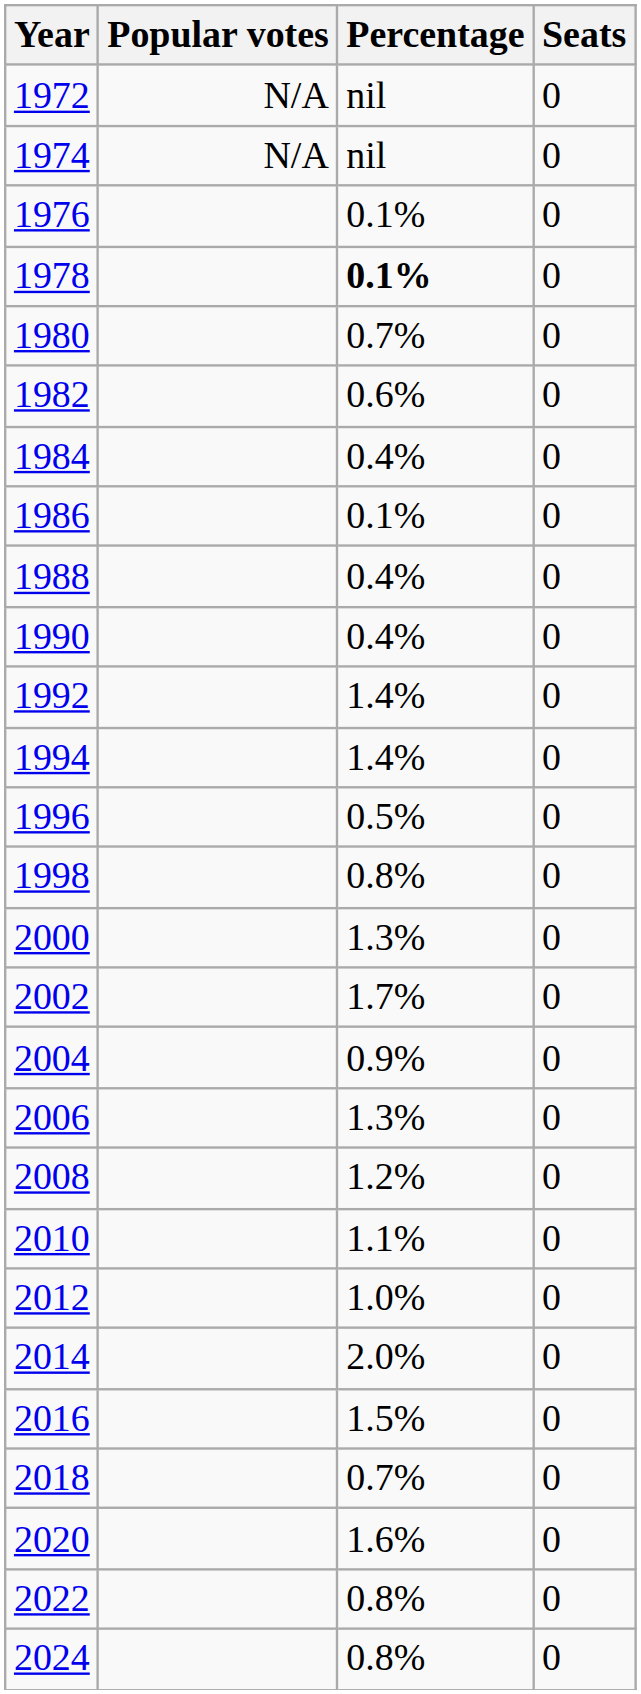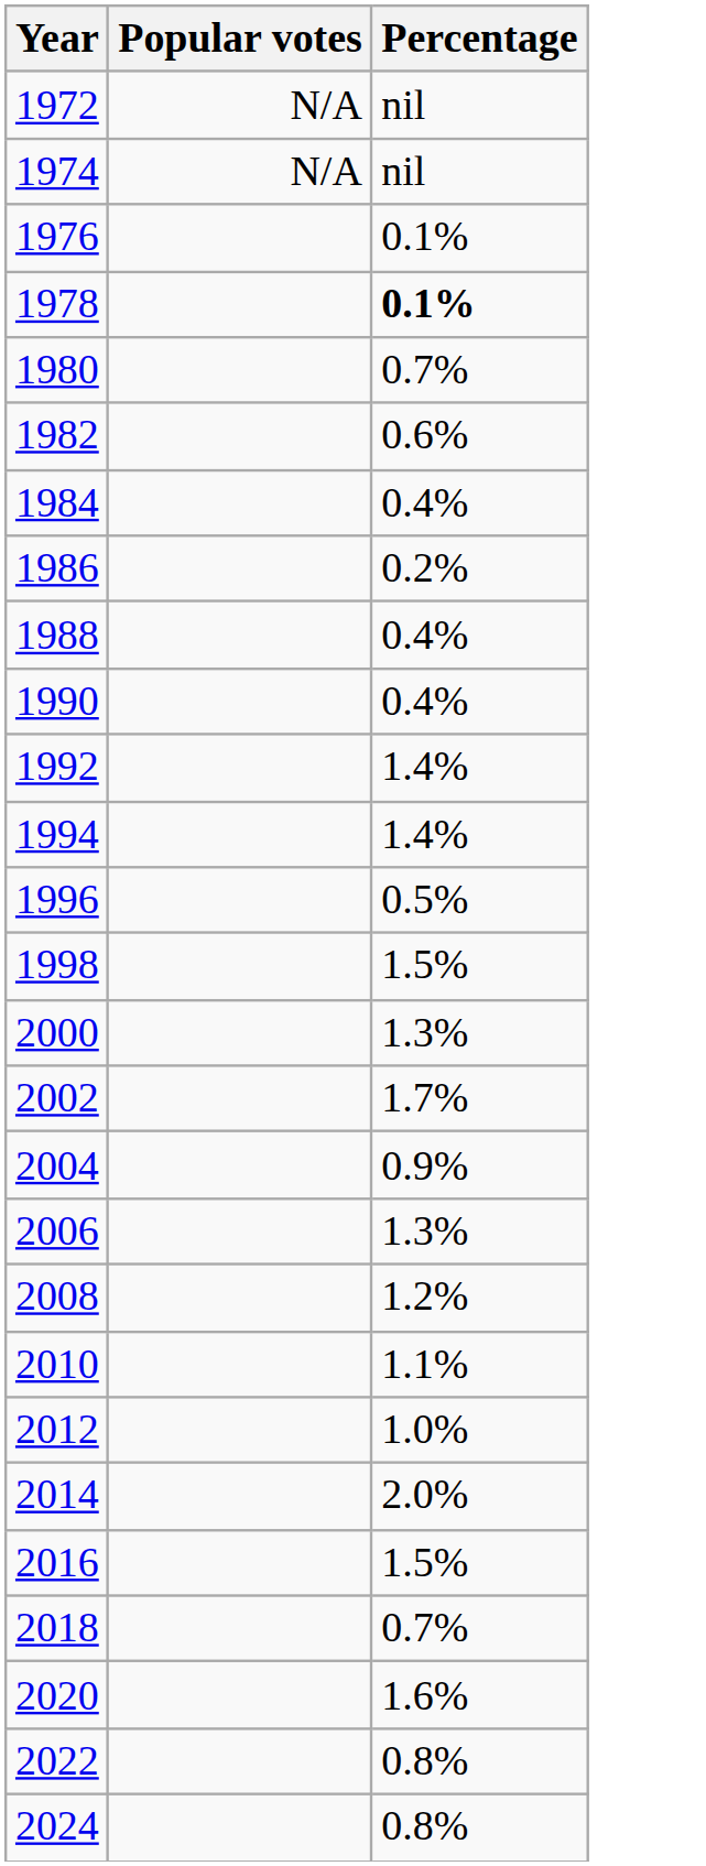 <table class="wikitable sortable">
 <tr>
 <th>Year</th>
 <th>Popular votes</th>
 <th>Percentage</th>
-<th>Seats</th>
 </tr>
 <tr>
 <td><a href='#'>1972</a></td>
 <td style="text-align:right">N/A</td>
 <td>nil</td>
-<td>0</td>
 </tr>
 <tr>
 <td><a href='#'>1974</a></td>
 <td style="text-align:right">N/A</td>
 <td>nil</td>
-<td>0</td>
 </tr>
 <tr>
 <td><a href='#'>1976</a></td>
 <td style="text-align:right"></td>
 <td>0.1%</td>
-<td>0</td>
 </tr>
 <tr>
 <td><a href='#'>1978</a></td>
 <td style="text-align:right"></td>
 <td><strong>0.1%</strong></td>
-<td>0</td>
 </tr>
 <tr>
 <td><a href='#'>1980</a></td>
 <td style="text-align:right"></td>
 <td>0.7%</td>
-<td>0</td>
 </tr>
 <tr>
 <td><a href='#'>1982</a></td>
 <td style="text-align:right"></td>
 <td>0.6%</td>
-<td>0</td>
 </tr>
 <tr>
 <td><a href='#'>1984</a></td>
 <td style="text-align:right"></td>
 <td>0.4%</td>
-<td>0</td>
 </tr>
 <tr>
 <td><a href='#'>1986</a></td>
 <td style="text-align:right"></td>
-<td>0.1%</td>
-<td>0</td>
+<td>0.2%</td>
 </tr>
 <tr>
 <td><a href='#'>1988</a></td>
 <td style="text-align:right"></td>
 <td>0.4%</td>
-<td>0</td>
 </tr>
 <tr>
 <td><a href='#'>1990</a></td>
 <td style="text-align:right"></td>
 <td>0.4%</td>
-<td>0</td>
 </tr>
 <tr>
 <td><a href='#'>1992</a></td>
 <td style="text-align:right"></td>
 <td>1.4%</td>
-<td>0</td>
 </tr>
 <tr>
 <td><a href='#'>1994</a></td>
 <td style="text-align:right"></td>
 <td>1.4%</td>
-<td>0</td>
 </tr>
 <tr>
 <td><a href='#'>1996</a></td>
 <td style="text-align:right"></td>
 <td>0.5%</td>
-<td>0</td>
 </tr>
 <tr>
 <td><a href='#'>1998</a></td>
 <td style="text-align:right"></td>
-<td>0.8%</td>
-<td>0</td>
+<td>1.5%</td>
 </tr>
 <tr>
 <td><a href='#'>2000</a></td>
 <td style="text-align:right"></td>
 <td>1.3%</td>
-<td>0</td>
 </tr>
 <tr>
 <td><a href='#'>2002</a></td>
 <td style="text-align:right"></td>
 <td>1.7%</td>
-<td>0</td>
 </tr>
 <tr>
 <td><a href='#'>2004</a></td>
 <td style="text-align:right"></td>
 <td>0.9%</td>
-<td>0</td>
 </tr>
 <tr>
 <td><a href='#'>2006</a></td>
 <td style="text-align:right"></td>
 <td>1.3%</td>
-<td>0</td>
 </tr>
 <tr>
 <td><a href='#'>2008</a></td>
 <td style="text-align:right"></td>
 <td>1.2%</td>
-<td>0</td>
 </tr>
 <tr>
 <td><a href='#'>2010</a></td>
 <td style="text-align:right"></td>
 <td>1.1%</td>
-<td>0</td>
 </tr>
 <tr>
 <td><a href='#'>2012</a></td>
 <td style="text-align:right"></td>
 <td>1.0%</td>
-<td>0</td>
 </tr>
 <tr>
 <td><a href='#'>2014</a></td>
 <td style="text-align:right"></td>
 <td>2.0%</td>
-<td>0</td>
 </tr>
 <tr>
 <td><a href='#'>2016</a></td>
 <td style="text-align:right"></td>
 <td>1.5%</td>
-<td>0</td>
 </tr>
 <tr>
 <td><a href='#'>2018</a></td>
 <td style="text-align:right"></td>
 <td>0.7%</td>
-<td>0</td>
 </tr>
 <tr>
 <td><a href='#'>2020</a></td>
 <td style="text-align:right"></td>
 <td>1.6%</td>
-<td>0</td>
 </tr>
 <tr>
 <td><a href='#'>2022</a></td>
 <td style="text-align:right"></td>
 <td>0.8%</td>
-<td>0</td>
 </tr>
 <tr>
 <td><a href='#'>2024</a></td>
 <td style="text-align:right"></td>
 <td>0.8%</td>
-<td>0</td>
 </tr>
 </table>
